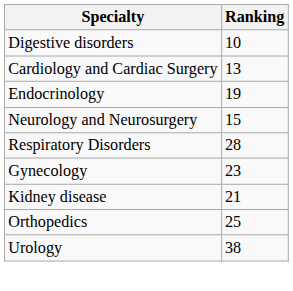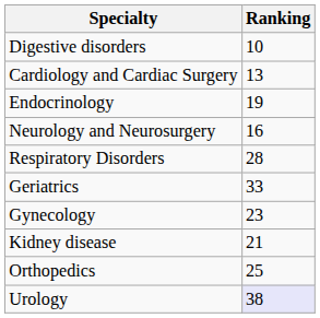 <table class="wikitable">
 <tr>
 <th>Specialty</th>
 <th>Ranking</th>
 </tr>
 <tr>
 <td>Digestive disorders</td>
 <td>10</td>
 </tr>
 <tr>
 <td>Cardiology and Cardiac Surgery</td>
 <td>13</td>
 </tr>
 <tr>
 <td>Endocrinology</td>
 <td>19</td>
 </tr>
 <tr>
 <td>Neurology and Neurosurgery</td>
-<td>15</td>
+<td>16</td>
 </tr>
 <tr>
 <td>Respiratory Disorders</td>
 <td>28</td>
+</tr>
+<tr>
+<td>Geriatrics</td>
+<td>33</td>
 </tr>
 <tr>
 <td>Gynecology</td>
 <td>23</td>
 </tr>
 <tr>
 <td>Kidney disease</td>
 <td>21</td>
 </tr>
 <tr>
 <td>Orthopedics</td>
 <td>25</td>
 </tr>
 <tr>
 <td>Urology</td>
-<td>38</td>
+<td style="background: lavender;">38</td>
 </tr>
 </table>
